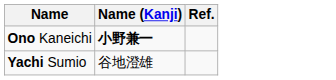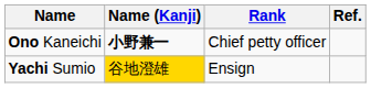 <table class="wikitable">
 <tr>
 <th>Name</th>
 <th>Name (<a href='#'>Kanji</a>)</th>
+<th><a href='#'>Rank</a></th>
 <th>Ref.</th>
 </tr>
 <tr>
 <td><strong>Ono</strong> Kaneichi</td>
 <td><strong>小野兼一</strong></td>
+<td>Chief petty officer</td>
 <td></td>
 </tr>
 <tr>
 <td><strong>Yachi</strong> Sumio</td>
-<td>谷地澄雄</td>
+<td style="background: gold;">谷地澄雄</td>
+<td>Ensign</td>
 <td></td>
 </tr>
 </table>
